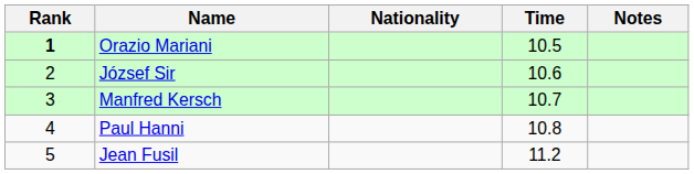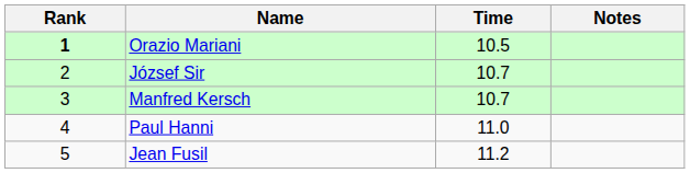 <table class="wikitable sortable" style="text-align:center;width: 50%">
 <tr>
 <th>Rank</th>
 <th>Name</th>
-<th>Nationality</th>
 <th>Time</th>
 <th>Notes</th>
 </tr>
 <tr bgcolor=ccffcc>
 <td><strong>1</strong></td>
 <td align=left><a href='#'>Orazio Mariani</a></td>
-<td align=left></td>
 <td>10.5</td>
 <td></td>
 </tr>
 <tr bgcolor=ccffcc>
 <td>2</td>
 <td align=left><a href='#'>József Sir</a></td>
-<td align=left></td>
-<td>10.6</td>
+<td>10.7</td>
 <td></td>
 </tr>
 <tr bgcolor=ccffcc>
 <td>3</td>
 <td align=left><a href='#'>Manfred Kersch</a></td>
-<td align=left></td>
 <td>10.7</td>
 <td></td>
 </tr>
 <tr>
 <td>4</td>
 <td align=left><a href='#'>Paul Hanni</a></td>
-<td align=left></td>
-<td>10.8</td>
+<td>11.0</td>
 <td></td>
 </tr>
 <tr>
 <td>5</td>
 <td align=left><a href='#'>Jean Fusil</a></td>
-<td align=left></td>
 <td>11.2</td>
 <td></td>
 </tr>
 </table>
